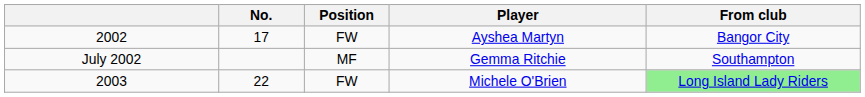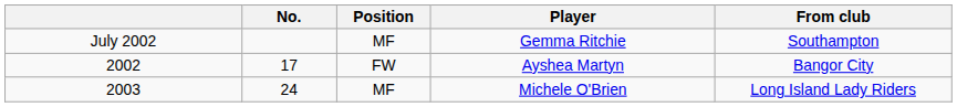 <table class="wikitable sortable" style="width:95%; text-align:center; font-size:85%; text-align:center;">
 <tr>
 <th width="25%"></th>
 <th width="10%">No.</th>
 <th width="10%">Position</th>
 <th>Player</th>
 <th width="25%">From club</th>
 </tr>
 <tr>
+<td>July 2002</td>
+<td></td>
+<td>MF</td>
+<td> <a href='#'>Gemma Ritchie</a></td>
+<td> <a href='#'>Southampton</a></td>
+</tr>
+<tr>
 <td>2002</td>
 <td>17</td>
 <td>FW</td>
 <td> <a href='#'>Ayshea Martyn</a></td>
 <td> <a href='#'>Bangor City</a></td>
 </tr>
 <tr>
-<td>July 2002</td>
-<td></td>
+<td>2003</td>
+<td>24</td>
 <td>MF</td>
-<td> <a href='#'>Gemma Ritchie</a></td>
-<td> <a href='#'>Southampton</a></td>
-</tr>
-<tr>
-<td>2003</td>
-<td>22</td>
-<td>FW</td>
 <td> <a href='#'>Michele O'Brien</a></td>
-<td style="background: lightgreen;"> <a href='#'>Long Island Lady Riders</a></td>
+<td> <a href='#'>Long Island Lady Riders</a></td>
 </tr>
 </table>
